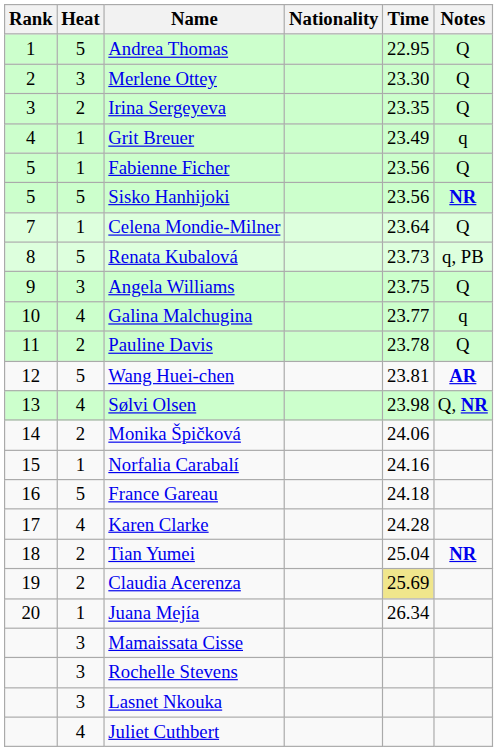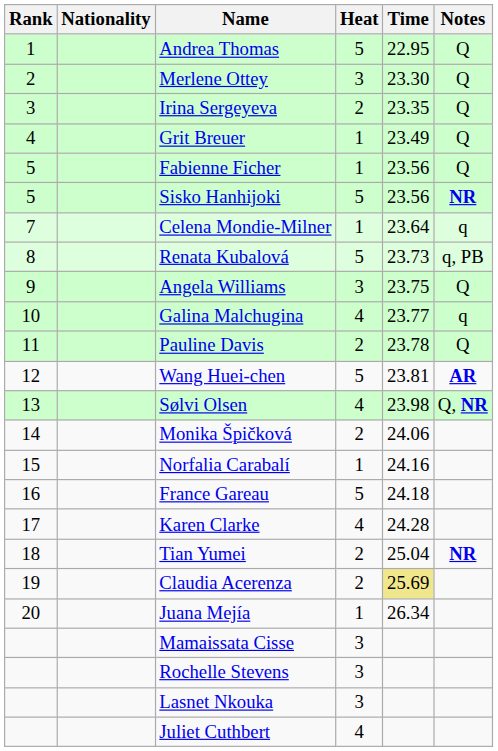 <table class="wikitable sortable" style="text-align:center">
 <tr>
 <th>Rank</th>
+<th>Nationality</th>
+<th>Name</th>
 <th>Heat</th>
-<th>Name</th>
-<th>Nationality</th>
 <th>Time</th>
 <th>Notes</th>
 </tr>
 <tr bgcolor=ccffcc>
 <td>1</td>
+<td align=left></td>
+<td align="left"><a href='#'>Andrea Thomas</a></td>
 <td>5</td>
-<td align="left"><a href='#'>Andrea Thomas</a></td>
-<td align=left></td>
 <td>22.95</td>
 <td>Q</td>
 </tr>
 <tr bgcolor=ccffcc>
 <td>2</td>
+<td align=left></td>
+<td align="left"><a href='#'>Merlene Ottey</a></td>
 <td>3</td>
-<td align="left"><a href='#'>Merlene Ottey</a></td>
-<td align=left></td>
 <td>23.30</td>
 <td>Q</td>
 </tr>
 <tr bgcolor=ccffcc>
 <td>3</td>
+<td align=left></td>
+<td align="left"><a href='#'>Irina Sergeyeva</a></td>
 <td>2</td>
-<td align="left"><a href='#'>Irina Sergeyeva</a></td>
-<td align=left></td>
 <td>23.35</td>
 <td>Q</td>
 </tr>
 <tr bgcolor=ccffcc>
 <td>4</td>
+<td align=left></td>
+<td align="left"><a href='#'>Grit Breuer</a></td>
 <td>1</td>
-<td align="left"><a href='#'>Grit Breuer</a></td>
-<td align=left></td>
 <td>23.49</td>
-<td>q</td>
+<td>Q</td>
 </tr>
 <tr bgcolor=ccffcc>
 <td>5</td>
+<td align=left></td>
+<td align="left"><a href='#'>Fabienne Ficher</a></td>
 <td>1</td>
-<td align="left"><a href='#'>Fabienne Ficher</a></td>
-<td align=left></td>
 <td>23.56</td>
 <td>Q</td>
 </tr>
 <tr bgcolor=ccffcc>
 <td>5</td>
+<td align=left></td>
+<td align="left"><a href='#'>Sisko Hanhijoki</a></td>
 <td>5</td>
-<td align="left"><a href='#'>Sisko Hanhijoki</a></td>
-<td align=left></td>
 <td>23.56</td>
 <td><strong><a href='#'>NR</a></strong></td>
 </tr>
 <tr bgcolor=ddffdd>
 <td>7</td>
+<td align=left></td>
+<td align="left"><a href='#'>Celena Mondie-Milner</a></td>
 <td>1</td>
-<td align="left"><a href='#'>Celena Mondie-Milner</a></td>
-<td align=left></td>
 <td>23.64</td>
-<td>Q</td>
+<td>q</td>
 </tr>
 <tr bgcolor=ddffdd>
 <td>8</td>
+<td align=left></td>
+<td align="left"><a href='#'>Renata Kubalová</a></td>
 <td>5</td>
-<td align="left"><a href='#'>Renata Kubalová</a></td>
-<td align=left></td>
 <td>23.73</td>
 <td>q, PB</td>
 </tr>
 <tr bgcolor=ccffcc>
 <td>9</td>
+<td align=left></td>
+<td align="left"><a href='#'>Angela Williams</a></td>
 <td>3</td>
-<td align="left"><a href='#'>Angela Williams</a></td>
-<td align=left></td>
 <td>23.75</td>
 <td>Q</td>
 </tr>
 <tr bgcolor=ccffcc>
 <td>10</td>
+<td align=left></td>
+<td align="left"><a href='#'>Galina Malchugina</a></td>
 <td>4</td>
-<td align="left"><a href='#'>Galina Malchugina</a></td>
-<td align=left></td>
 <td>23.77</td>
 <td>q</td>
 </tr>
 <tr bgcolor=ccffcc>
 <td>11</td>
+<td align=left></td>
+<td align="left"><a href='#'>Pauline Davis</a></td>
 <td>2</td>
-<td align="left"><a href='#'>Pauline Davis</a></td>
-<td align=left></td>
 <td>23.78</td>
 <td>Q</td>
 </tr>
 <tr>
 <td>12</td>
+<td align=left></td>
+<td align="left"><a href='#'>Wang Huei-chen</a></td>
 <td>5</td>
-<td align="left"><a href='#'>Wang Huei-chen</a></td>
-<td align=left></td>
 <td>23.81</td>
 <td><strong><a href='#'>AR</a></strong></td>
 </tr>
 <tr bgcolor=ccffcc>
 <td>13</td>
+<td align=left></td>
+<td align="left"><a href='#'>Sølvi Olsen</a></td>
 <td>4</td>
-<td align="left"><a href='#'>Sølvi Olsen</a></td>
-<td align=left></td>
 <td>23.98</td>
 <td>Q, <strong><a href='#'>NR</a></strong></td>
 </tr>
 <tr>
 <td>14</td>
+<td align=left></td>
+<td align="left"><a href='#'>Monika Špičková</a></td>
 <td>2</td>
-<td align="left"><a href='#'>Monika Špičková</a></td>
-<td align=left></td>
 <td>24.06</td>
 <td></td>
 </tr>
 <tr>
 <td>15</td>
+<td align=left></td>
+<td align="left"><a href='#'>Norfalia Carabalí</a></td>
 <td>1</td>
-<td align="left"><a href='#'>Norfalia Carabalí</a></td>
-<td align=left></td>
 <td>24.16</td>
 <td></td>
 </tr>
 <tr>
 <td>16</td>
+<td align=left></td>
+<td align="left"><a href='#'>France Gareau</a></td>
 <td>5</td>
-<td align="left"><a href='#'>France Gareau</a></td>
-<td align=left></td>
 <td>24.18</td>
 <td></td>
 </tr>
 <tr>
 <td>17</td>
+<td align=left></td>
+<td align="left"><a href='#'>Karen Clarke</a></td>
 <td>4</td>
-<td align="left"><a href='#'>Karen Clarke</a></td>
-<td align=left></td>
 <td>24.28</td>
 <td></td>
 </tr>
 <tr>
 <td>18</td>
+<td align=left></td>
+<td align="left"><a href='#'>Tian Yumei</a></td>
 <td>2</td>
-<td align="left"><a href='#'>Tian Yumei</a></td>
-<td align=left></td>
 <td>25.04</td>
 <td><strong><a href='#'>NR</a></strong></td>
 </tr>
 <tr>
 <td>19</td>
+<td align=left></td>
+<td align="left"><a href='#'>Claudia Acerenza</a></td>
 <td>2</td>
-<td align="left"><a href='#'>Claudia Acerenza</a></td>
-<td align=left></td>
 <td style="background: khaki;">25.69</td>
 <td></td>
 </tr>
 <tr>
 <td>20</td>
+<td align=left></td>
+<td align="left"><a href='#'>Juana Mejía</a></td>
 <td>1</td>
-<td align="left"><a href='#'>Juana Mejía</a></td>
-<td align=left></td>
 <td>26.34</td>
 <td></td>
 </tr>
 <tr>
 <td></td>
+<td align=left></td>
+<td align="left"><a href='#'>Mamaissata Cisse</a></td>
 <td>3</td>
-<td align="left"><a href='#'>Mamaissata Cisse</a></td>
-<td align=left></td>
 <td></td>
 <td></td>
 </tr>
 <tr>
 <td></td>
+<td align=left></td>
+<td align="left"><a href='#'>Rochelle Stevens</a></td>
 <td>3</td>
-<td align="left"><a href='#'>Rochelle Stevens</a></td>
-<td align=left></td>
 <td></td>
 <td></td>
 </tr>
 <tr>
 <td></td>
+<td align=left></td>
+<td align="left"><a href='#'>Lasnet Nkouka</a></td>
 <td>3</td>
-<td align="left"><a href='#'>Lasnet Nkouka</a></td>
-<td align=left></td>
 <td></td>
 <td></td>
 </tr>
 <tr>
 <td></td>
+<td align=left></td>
+<td align="left"><a href='#'>Juliet Cuthbert</a></td>
 <td>4</td>
-<td align="left"><a href='#'>Juliet Cuthbert</a></td>
-<td align=left></td>
 <td></td>
 <td></td>
 </tr>
 </table>
